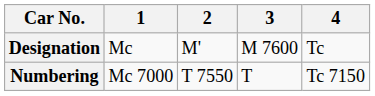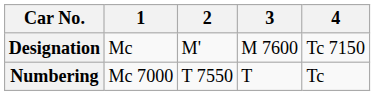 <table class="wikitable">
 <tr>
 <th>Car No.</th>
 <th>1</th>
 <th>2</th>
 <th>3</th>
 <th>4</th>
 </tr>
 <tr>
 <th>Designation</th>
 <td>Mc</td>
 <td>M'</td>
 <td>M 7600</td>
-<td>Tc</td>
+<td>Tc 7150</td>
 </tr>
 <tr>
 <th>Numbering</th>
 <td>Mc 7000</td>
 <td>T 7550</td>
 <td>T</td>
-<td>Tc 7150</td>
+<td>Tc</td>
 </tr>
 </table>
